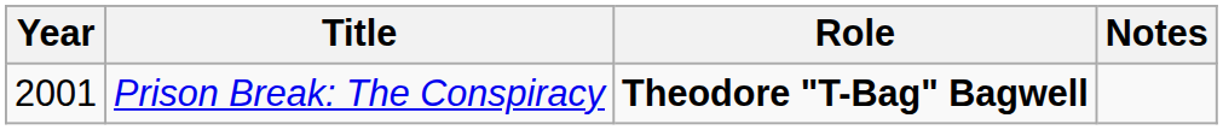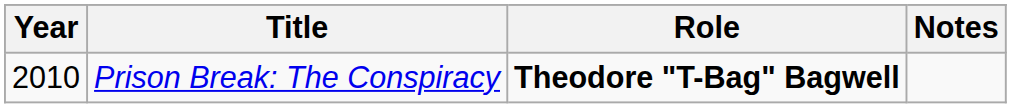 <table class="wikitable sortable">
 <tr>
 <th>Year</th>
 <th>Title</th>
 <th>Role</th>
 <th class="unsortable">Notes</th>
 </tr>
 <tr>
-<td>2001</td>
+<td>2010</td>
 <td><em><a href='#'>Prison Break: The Conspiracy</a></em></td>
 <td><strong>Theodore "T-Bag" Bagwell</strong></td>
 <td></td>
 </tr>
 </table>
